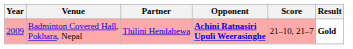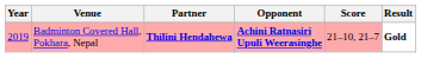 <table class="sortable wikitable" style="font-size: 90%;">
 <tr>
 <th>Year</th>
 <th>Venue</th>
 <th>Partner</th>
 <th>Opponent</th>
 <th>Score</th>
 <th>Result</th>
 </tr>
 <tr style="background:#FFAAAA">
-<td align="center"><a href='#'>2009</a></td>
+<td align="center"><a href='#'>2019</a></td>
 <td align="left"><a href='#'>Badminton Covered Hall</a>,<br><a href='#'>Pokhara</a>, Nepal</td>
-<td align="left"> <a href='#'>Thilini Hendahewa</a></td>
+<td align="left"><strong> <a href='#'>Thilini Hendahewa</a></strong></td>
 <td align="left"><strong> <a href='#'>Achini Ratnasiri</a><br> <a href='#'>Upuli Weerasinghe</a></strong></td>
 <td align="left">21–10, 21–7</td>
 <td style="text-align:left; background:white"> <strong>Gold</strong></td>
 </tr>
 </table>
